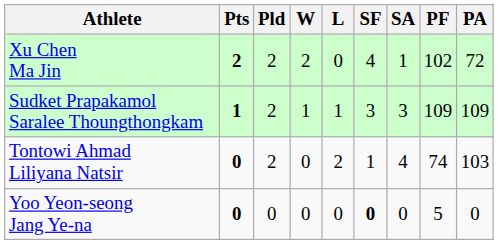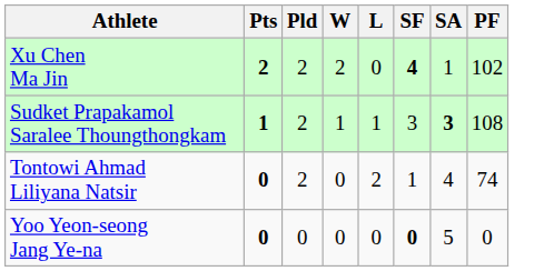 <table class=wikitable style="text-align:center">
 <tr>
 <th width=175>Athlete</th>
 <th width=20>Pts</th>
 <th width=20>Pld</th>
 <th width=20>W</th>
 <th width=20>L</th>
 <th width=20>SF</th>
 <th width=20>SA</th>
 <th width=20>PF</th>
-<th width=20>PA</th>
 </tr>
 <tr bgcolor=ccffcc>
 <td style="text-align:left"> <a href='#'>Xu Chen</a><br> <a href='#'>Ma Jin</a></td>
 <td><strong>2</strong></td>
 <td>2</td>
 <td>2</td>
 <td>0</td>
-<td>4</td>
+<td><strong>4</strong></td>
 <td>1</td>
 <td>102</td>
-<td>72</td>
 </tr>
 <tr bgcolor=ccffcc>
 <td style="text-align:left"> <a href='#'>Sudket Prapakamol</a><br> <a href='#'>Saralee Thoungthongkam</a></td>
 <td><strong>1</strong></td>
 <td>2</td>
 <td>1</td>
 <td>1</td>
 <td>3</td>
-<td>3</td>
-<td>109</td>
-<td>109</td>
+<td><strong>3</strong></td>
+<td>108</td>
 </tr>
 <tr bgcolor=>
 <td style="text-align:left"> <a href='#'>Tontowi Ahmad</a><br> <a href='#'>Liliyana Natsir</a></td>
 <td><strong>0</strong></td>
 <td>2</td>
 <td>0</td>
 <td>2</td>
 <td>1</td>
 <td>4</td>
 <td>74</td>
-<td>103</td>
 </tr>
 <tr bgcolor=>
 <td style="text-align:left"> <a href='#'>Yoo Yeon-seong</a><br> <a href='#'>Jang Ye-na</a></td>
 <td><strong>0</strong></td>
 <td>0</td>
 <td>0</td>
 <td>0</td>
 <td><strong>0</strong></td>
-<td>0</td>
 <td>5</td>
 <td>0</td>
 </tr>
 </table>
